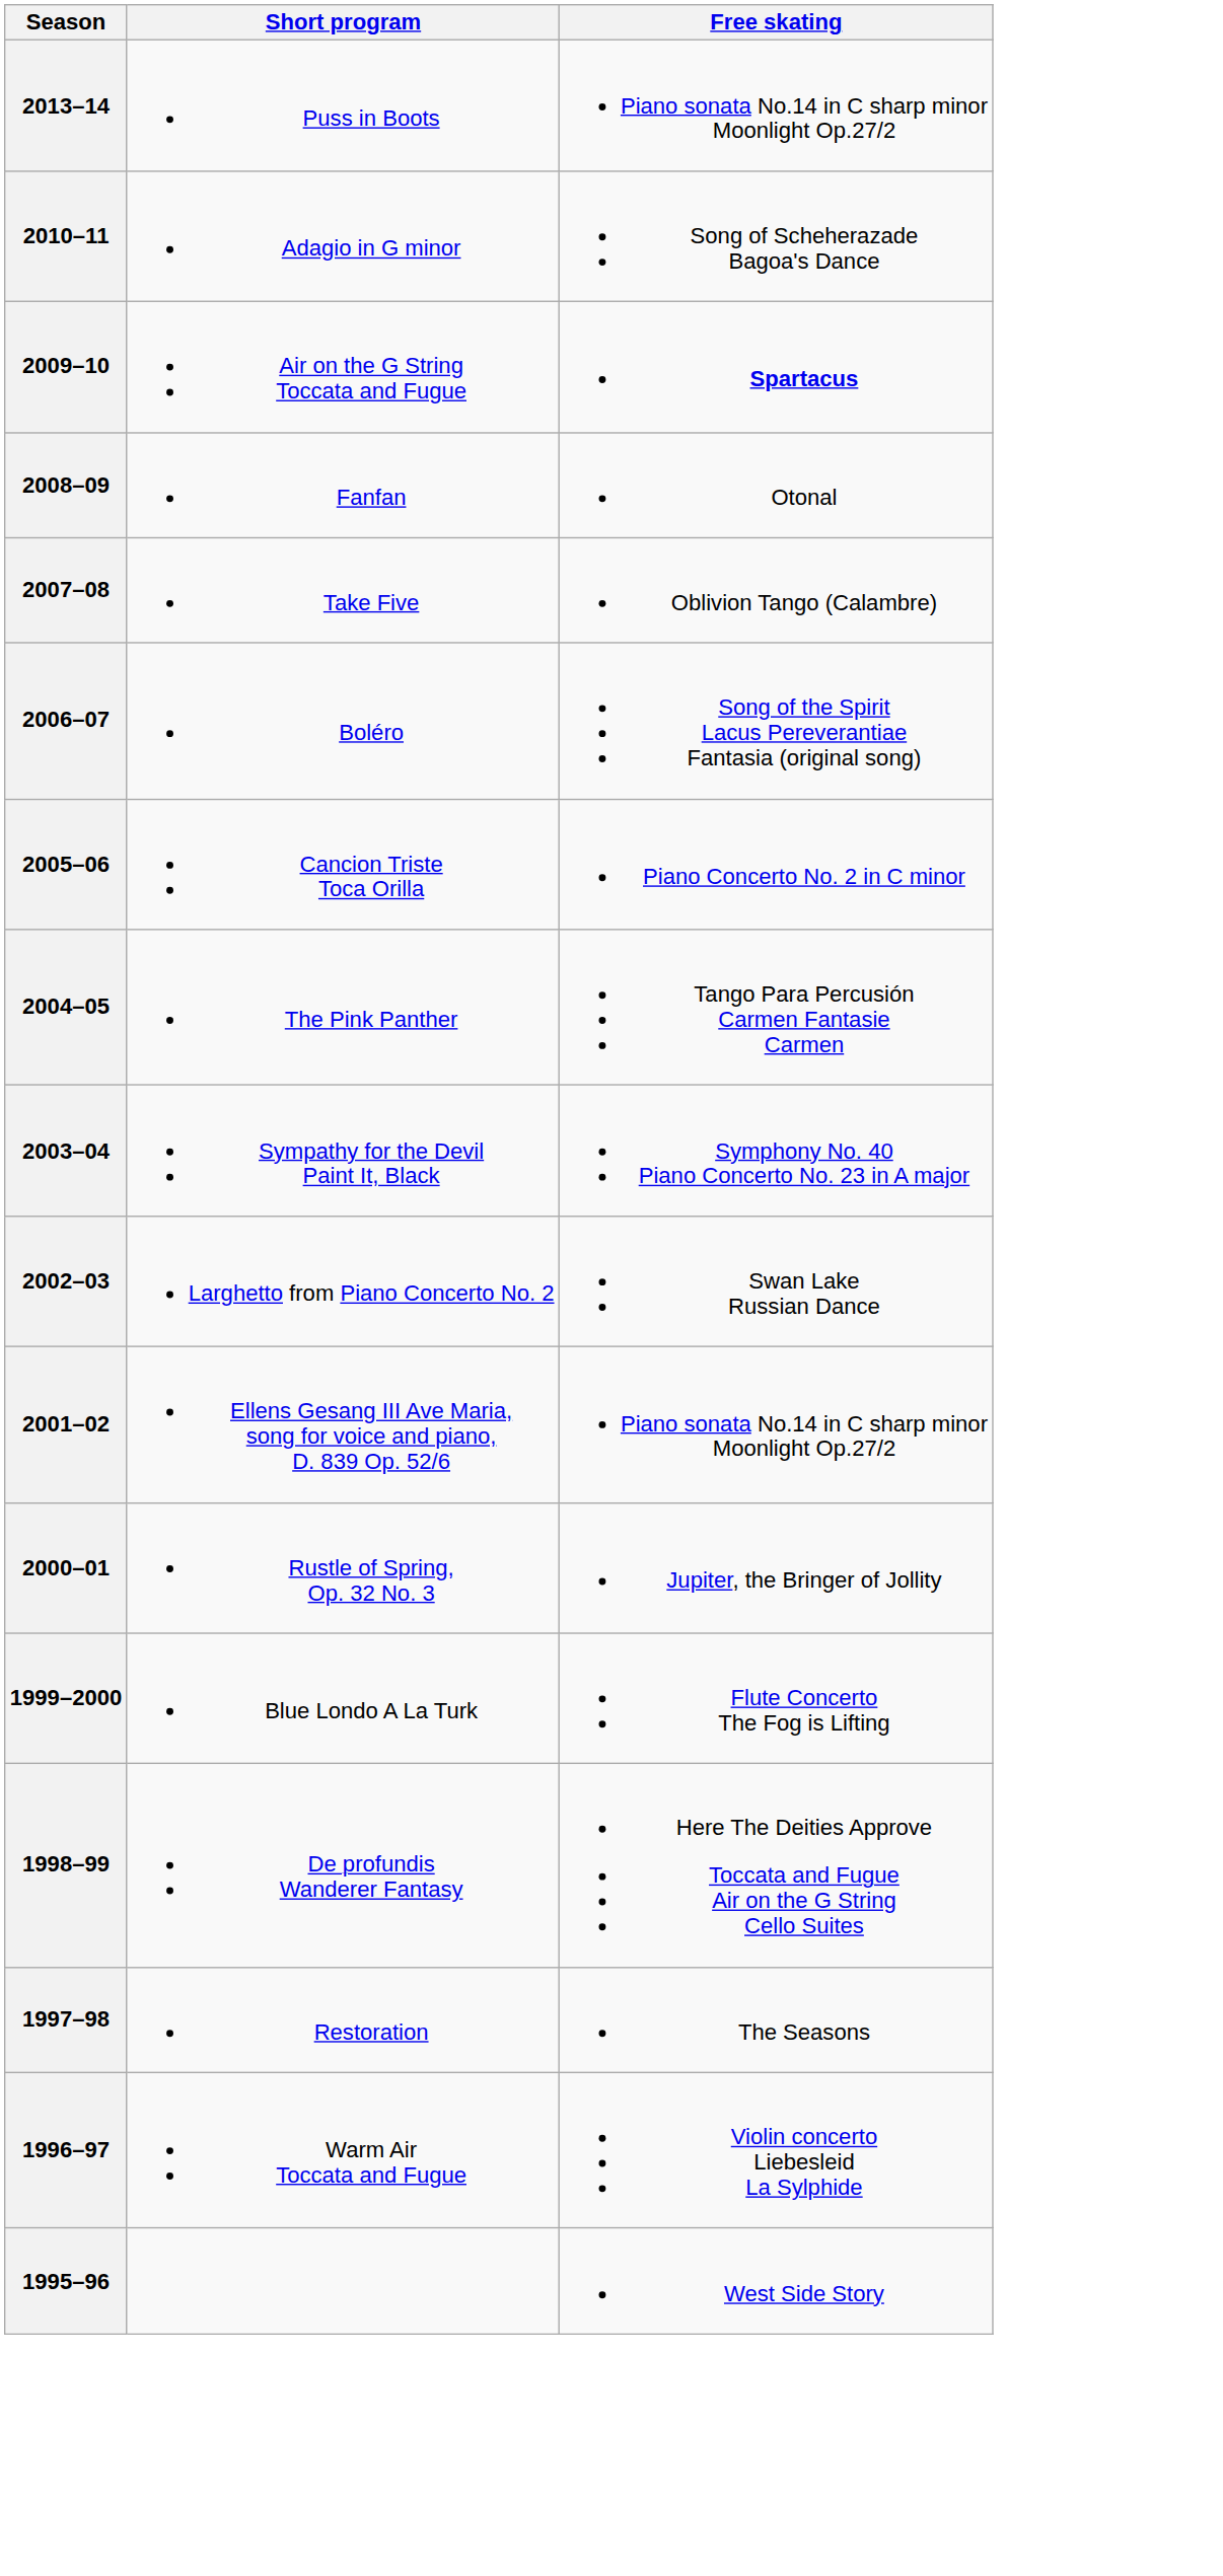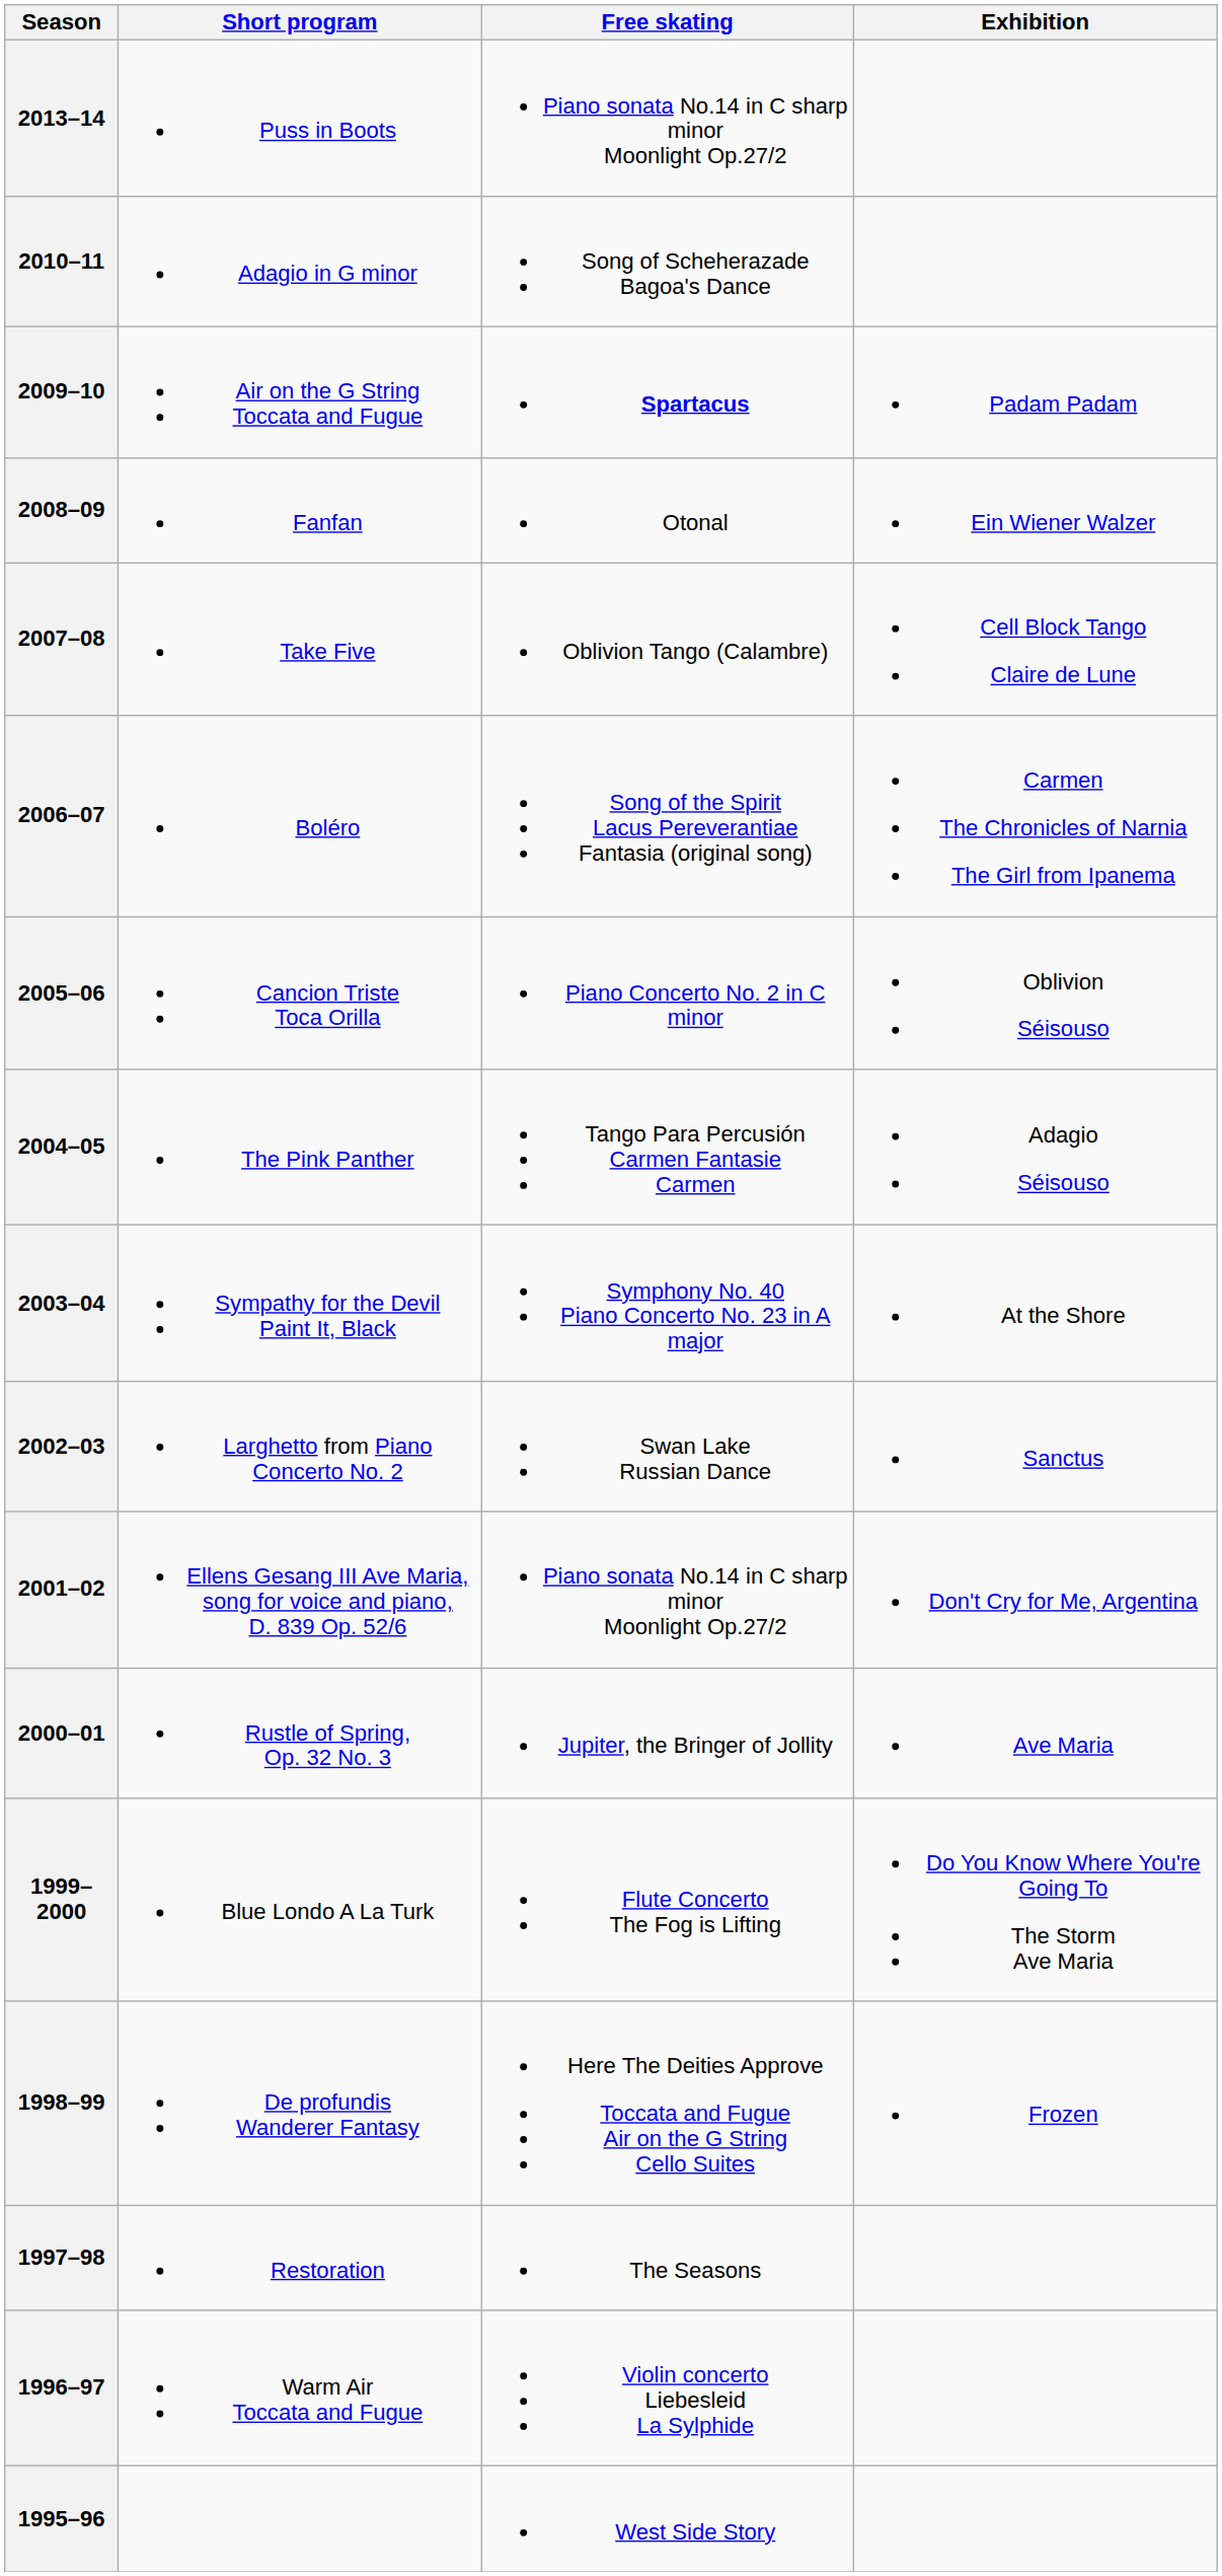 <table class="wikitable" style="text-align: center">
 <tr>
 <th>Season</th>
 <th><a href='#'>Short program</a></th>
 <th><a href='#'>Free skating</a></th>
+<th>Exhibition</th>
 </tr>
 <tr>
 <th>2013–14</th>
 <td><br><ul><li><a href='#'>Puss in Boots</a> <br></li></ul></td>
 <td><br><ul><li><a href='#'>Piano sonata</a> No.14 in C sharp minor <br> Moonlight Op.27/2 <br></li></ul></td>
+<td></td>
 </tr>
 <tr>
 <th>2010–11 <br></th>
 <td><br><ul><li><a href='#'>Adagio in G minor</a> <br></li></ul></td>
 <td><br><ul><li>Song of Scheherazade <br></li><li>Bagoa's Dance <br></li></ul></td>
+<td></td>
 </tr>
 <tr>
 <th>2009–10 <br></th>
 <td><br><ul><li><a href='#'>Air on the G String</a></li><li><a href='#'>Toccata and Fugue</a> <br></li></ul></td>
 <td><strong><br><ul><li><a href='#'>Spartacus</a> <br></li></ul></strong></td>
+<td><br><ul><li><a href='#'>Padam Padam</a> <br></li></ul></td>
 </tr>
 <tr>
 <th>2008–09 <br></th>
 <td><br><ul><li><a href='#'>Fanfan</a> <br></li></ul></td>
 <td><br><ul><li>Otonal <br></li></ul></td>
+<td><br><ul><li><a href='#'>Ein Wiener Walzer</a> <br></li></ul></td>
 </tr>
 <tr>
 <th>2007–08 <br></th>
 <td><br><ul><li><a href='#'>Take Five</a> <br></li></ul></td>
 <td><br><ul><li>Oblivion Tango (Calambre) <br></li></ul></td>
+<td><br><ul><li><a href='#'>Cell Block Tango</a> <br></li></ul><ul><li><a href='#'>Claire de Lune</a> <br></li></ul></td>
 </tr>
 <tr>
 <th>2006–07 <br></th>
 <td><br><ul><li><a href='#'>Boléro</a> <br></li></ul></td>
 <td><br><ul><li><a href='#'>Song of the Spirit</a></li><li><a href='#'>Lacus Pereverantiae</a></li><li>Fantasia (original song) <br></li></ul></td>
+<td><br><ul><li><a href='#'>Carmen</a> <br></li></ul><ul><li><a href='#'>The Chronicles of Narnia</a> <br></li></ul><ul><li><a href='#'>The Girl from Ipanema</a> <br></li></ul></td>
 </tr>
 <tr>
 <th>2005–06 <br></th>
 <td><br><ul><li><a href='#'>Cancion Triste</a></li><li><a href='#'>Toca Orilla</a> <br></li></ul></td>
 <td><br><ul><li><a href='#'>Piano Concerto No. 2 in C minor</a> <br></li></ul></td>
+<td><br><ul><li>Oblivion <br></li></ul><ul><li><a href='#'>Séisouso</a> <br></li></ul></td>
 </tr>
 <tr>
 <th>2004–05 <br></th>
 <td><br><ul><li><a href='#'>The Pink Panther</a> <br></li></ul></td>
 <td><br><ul><li>Tango Para Percusión <br></li><li><a href='#'>Carmen Fantasie</a> <br></li><li><a href='#'>Carmen</a> <br></li></ul></td>
+<td><br><ul><li>Adagio <br></li></ul><ul><li><a href='#'>Séisouso</a> <br></li></ul></td>
 </tr>
 <tr>
 <th>2003–04 <br></th>
 <td><br><ul><li><a href='#'>Sympathy for the Devil</a></li><li><a href='#'>Paint It, Black</a> <br></li></ul></td>
 <td><br><ul><li><a href='#'>Symphony No. 40</a></li><li><a href='#'>Piano Concerto No. 23 in A major</a> <br></li></ul></td>
+<td><br><ul><li>At the Shore <br></li></ul></td>
 </tr>
 <tr>
 <th>2002–03 <br></th>
 <td><br><ul><li><a href='#'>Larghetto</a> from <a href='#'>Piano Concerto No. 2</a> <br></li></ul></td>
 <td><br><ul><li>Swan Lake</li><li>Russian Dance <br></li></ul></td>
+<td><br><ul><li><a href='#'>Sanctus</a> <br></li></ul></td>
 </tr>
 <tr>
 <th>2001–02 <br></th>
 <td><br><ul><li><a href='#'>Ellens Gesang III Ave Maria, <br>song for voice and piano, <br> D. 839 Op. 52/6</a> <br></li></ul></td>
 <td><br><ul><li><a href='#'>Piano sonata</a> No.14 in C sharp minor <br> Moonlight Op.27/2 <br></li></ul></td>
+<td><br><ul><li><a href='#'>Don't Cry for Me, Argentina</a> <br></li></ul></td>
 </tr>
 <tr>
 <th>2000–01 <br></th>
 <td><br><ul><li><a href='#'>Rustle of Spring, <br> Op. 32 No. 3</a> <br></li></ul></td>
 <td><br><ul><li><a href='#'>Jupiter</a>, the Bringer of Jollity <br></li></ul></td>
+<td><br><ul><li><a href='#'>Ave Maria</a> <br></li></ul></td>
 </tr>
 <tr>
 <th>1999–2000</th>
 <td><br><ul><li>Blue Londo A La Turk <br></li></ul></td>
 <td><br><ul><li><a href='#'>Flute Concerto</a></li><li>The Fog is Lifting <br></li></ul></td>
+<td><br><ul><li><a href='#'>Do You Know Where You're Going To</a> <br></li></ul><ul><li>The Storm <br></li><li>Ave Maria <br></li></ul></td>
 </tr>
 <tr>
 <th>1998–99 <br></th>
 <td><br><ul><li><a href='#'>De profundis</a></li><li><a href='#'>Wanderer Fantasy</a> <br></li></ul></td>
 <td><br><ul><li>Here The Deities Approve <br></li></ul><ul><li><a href='#'>Toccata and Fugue</a></li><li><a href='#'>Air on the G String</a></li><li><a href='#'>Cello Suites</a> <br></li></ul></td>
+<td><br><ul><li><a href='#'>Frozen</a> <br></li></ul></td>
 </tr>
 <tr>
 <th>1997–98</th>
 <td><br><ul><li><a href='#'>Restoration</a> <br></li></ul></td>
 <td><br><ul><li>The Seasons <br></li></ul></td>
+<td></td>
 </tr>
 <tr>
 <th>1996–97</th>
 <td><br><ul><li>Warm Air</li><li><a href='#'>Toccata and Fugue</a> <br></li></ul></td>
 <td><br><ul><li><a href='#'>Violin concerto</a></li><li>Liebesleid</li><li><a href='#'>La Sylphide</a> <br></li></ul></td>
+<td></td>
 </tr>
 <tr>
 <th>1995–96</th>
 <td></td>
 <td><br><ul><li><a href='#'>West Side Story</a> <br></li></ul></td>
+<td></td>
 </tr>
 </table>
